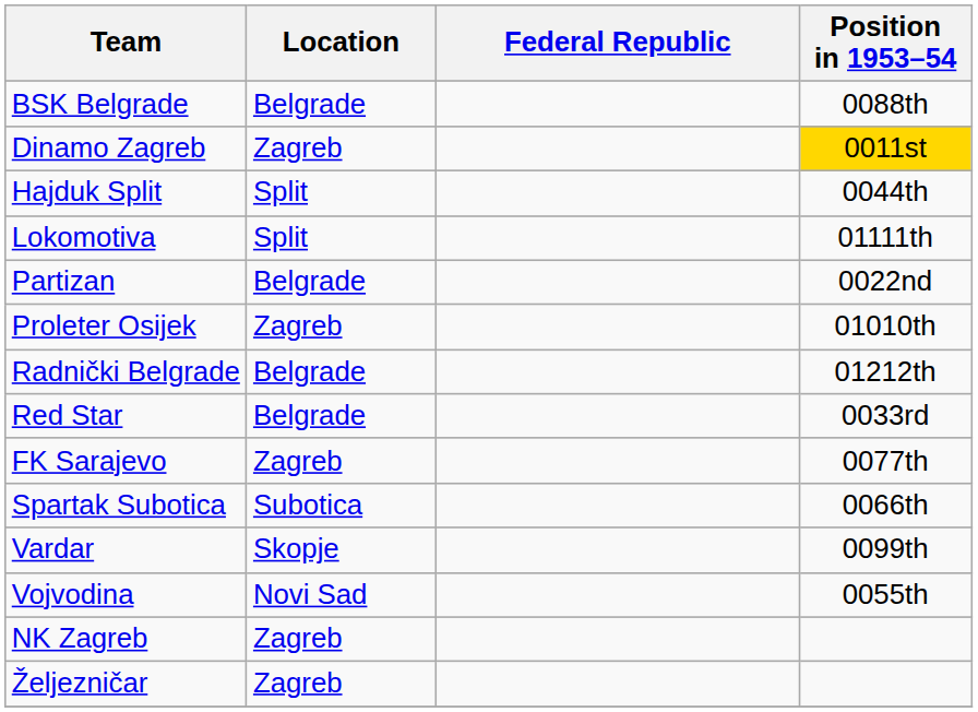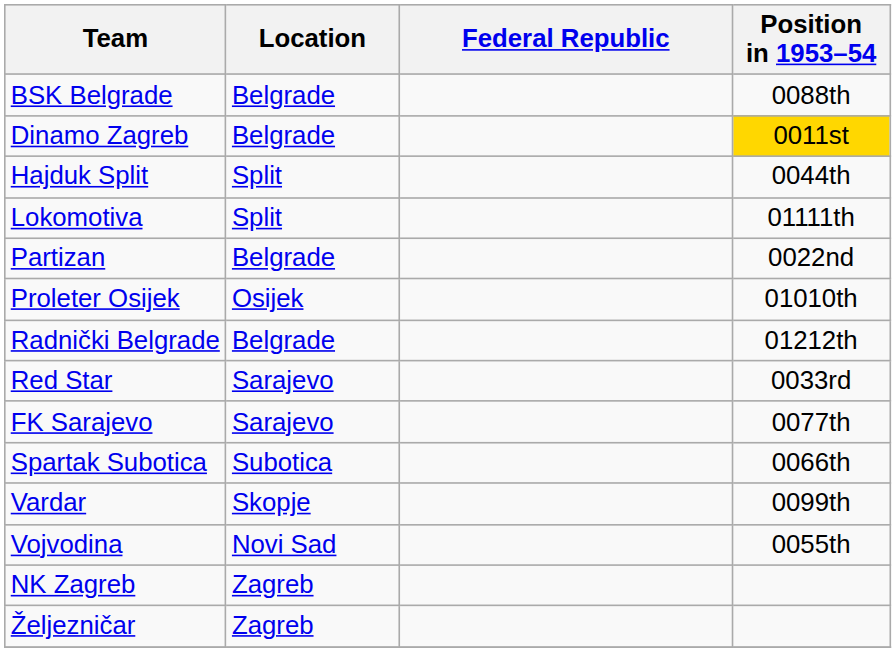 <table class="wikitable sortable" style="text-align: left;">
 <tr>
 <th width="130">Team</th>
 <th width="100">Location</th>
 <th width="200"><a href='#'>Federal Republic</a></th>
 <th width="90">Position<br>in <a href='#'>1953–54</a></th>
 </tr>
 <tr>
 <td><a href='#'>BSK Belgrade</a></td>
 <td><a href='#'>Belgrade</a></td>
 <td></td>
 <td style="text-align:center;"><span>008</span>8th</td>
 </tr>
 <tr>
 <td><a href='#'>Dinamo Zagreb</a></td>
-<td><a href='#'>Zagreb</a></td>
+<td><a href='#'>Belgrade</a></td>
 <td></td>
 <td style="text-align:center;" bgcolor="gold"><span>001</span>1st</td>
 </tr>
 <tr>
 <td><a href='#'>Hajduk Split</a></td>
 <td><a href='#'>Split</a></td>
 <td></td>
 <td style="text-align:center;"><span>004</span>4th</td>
 </tr>
 <tr>
 <td><a href='#'>Lokomotiva</a></td>
 <td><a href='#'>Split</a></td>
 <td></td>
 <td style="text-align:center;"><span>011</span>11th</td>
 </tr>
 <tr>
 <td><a href='#'>Partizan</a></td>
 <td><a href='#'>Belgrade</a></td>
 <td></td>
 <td style="text-align:center;"><span>002</span>2nd</td>
 </tr>
 <tr>
 <td><a href='#'>Proleter Osijek</a></td>
-<td><a href='#'>Zagreb</a></td>
+<td><a href='#'>Osijek</a></td>
 <td></td>
 <td style="text-align:center;"><span>010</span>10th</td>
 </tr>
 <tr>
 <td><a href='#'>Radnički Belgrade</a></td>
 <td><a href='#'>Belgrade</a></td>
 <td></td>
 <td style="text-align:center;"><span>012</span>12th</td>
 </tr>
 <tr>
 <td><a href='#'>Red Star</a></td>
-<td><a href='#'>Belgrade</a></td>
+<td><a href='#'>Sarajevo</a></td>
 <td></td>
 <td style="text-align:center;"><span>003</span>3rd</td>
 </tr>
 <tr>
 <td><a href='#'>FK Sarajevo</a></td>
-<td><a href='#'>Zagreb</a></td>
+<td><a href='#'>Sarajevo</a></td>
 <td></td>
 <td style="text-align:center;"><span>007</span>7th</td>
 </tr>
 <tr>
 <td><a href='#'>Spartak Subotica</a></td>
 <td><a href='#'>Subotica</a></td>
 <td></td>
 <td style="text-align:center;"><span>006</span>6th</td>
 </tr>
 <tr>
 <td><a href='#'>Vardar</a></td>
 <td><a href='#'>Skopje</a></td>
 <td></td>
 <td style="text-align:center;"><span>009</span>9th</td>
 </tr>
 <tr>
 <td><a href='#'>Vojvodina</a></td>
 <td><a href='#'>Novi Sad</a></td>
 <td></td>
 <td style="text-align:center;"><span>005</span>5th</td>
 </tr>
 <tr>
 <td><a href='#'>NK Zagreb</a></td>
 <td><a href='#'>Zagreb</a></td>
 <td></td>
 <td></td>
 </tr>
 <tr>
 <td><a href='#'>Željezničar</a></td>
 <td><a href='#'>Zagreb</a></td>
 <td></td>
 <td></td>
 </tr>
 <tr>
 </tr>
 </table>
